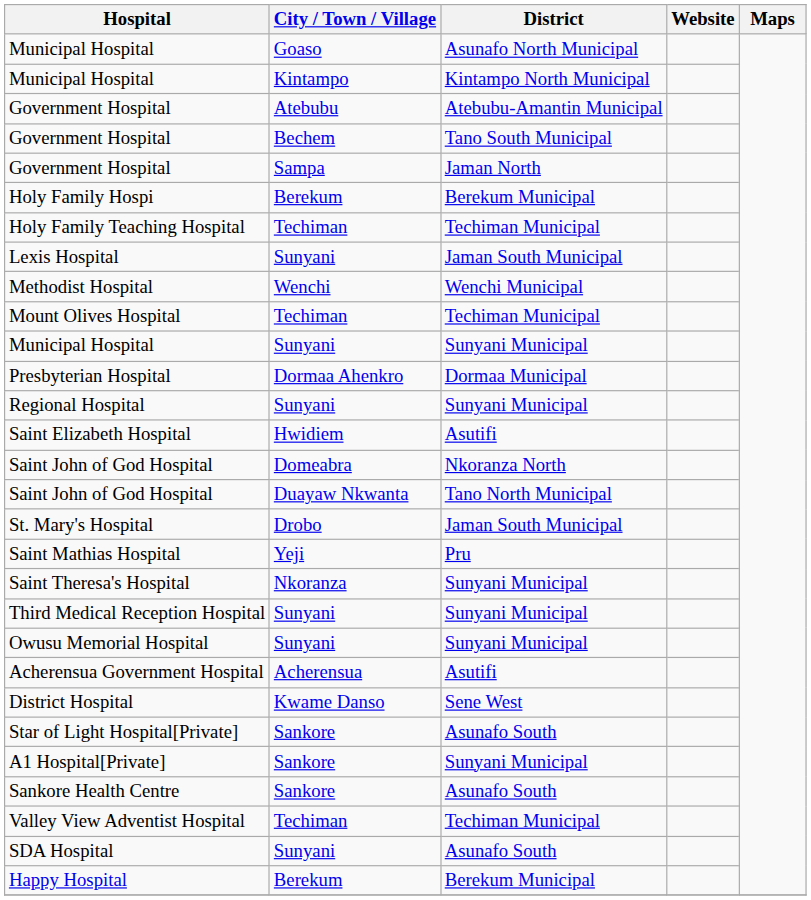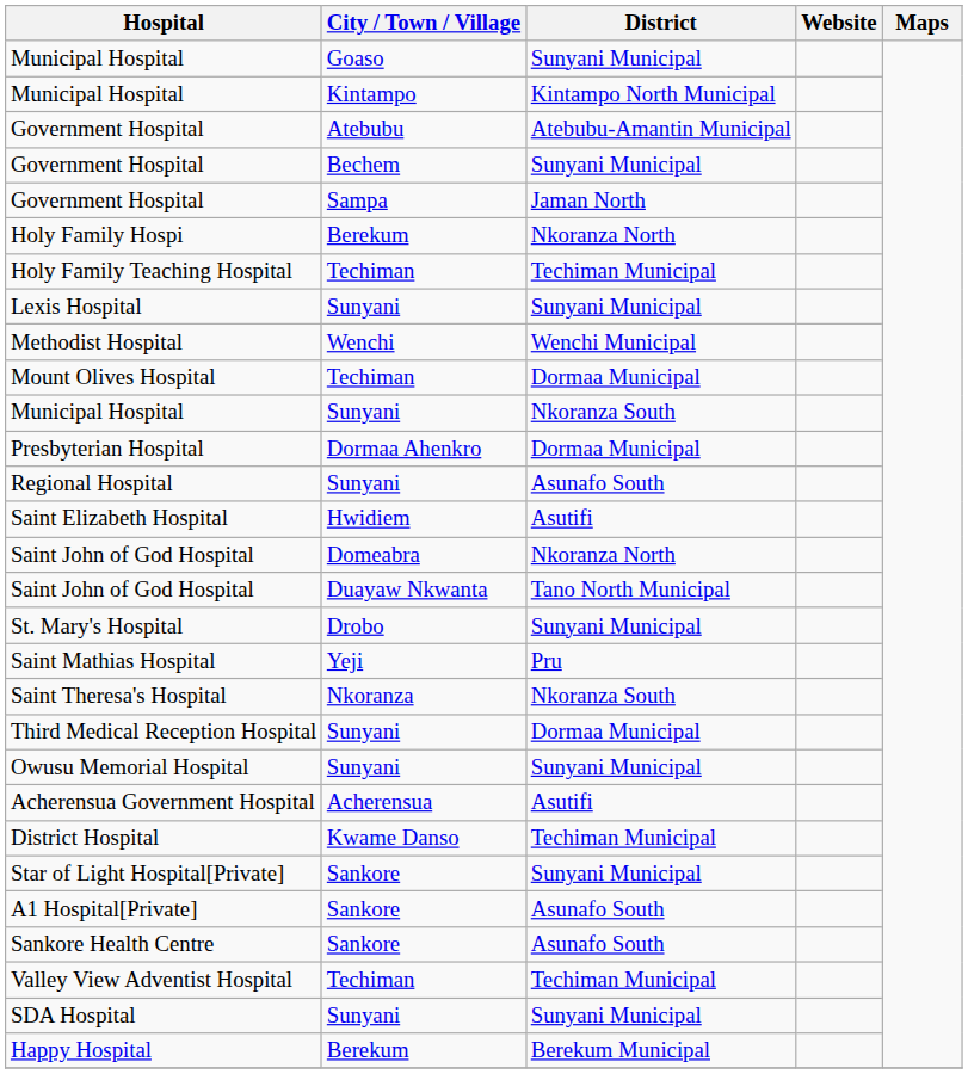 <table class="wikitable sortable">
 <tr>
 <th>Hospital</th>
 <th><a href='#'>City / Town / Village</a></th>
 <th>District</th>
 <th>Website</th>
 <th width="50">Maps</th>
 </tr>
 <tr>
 <td>Municipal Hospital</td>
 <td><a href='#'>Goaso</a></td>
-<td><a href='#'>Asunafo North Municipal</a></td>
+<td><a href='#'>Sunyani Municipal</a></td>
 <td></td>
 <td rowspan="29"></td>
 </tr>
 <tr>
 <td>Municipal Hospital</td>
 <td><a href='#'>Kintampo</a></td>
 <td><a href='#'>Kintampo North Municipal</a></td>
 <td></td>
 </tr>
 <tr>
 <td>Government Hospital</td>
 <td><a href='#'>Atebubu</a></td>
 <td><a href='#'>Atebubu-Amantin Municipal</a></td>
 <td></td>
 </tr>
 <tr>
 <td>Government Hospital</td>
 <td><a href='#'>Bechem</a></td>
-<td><a href='#'>Tano South Municipal</a></td>
+<td><a href='#'>Sunyani Municipal</a></td>
 <td></td>
 </tr>
 <tr>
 <td>Government Hospital</td>
 <td><a href='#'>Sampa</a></td>
 <td><a href='#'>Jaman North</a></td>
 <td></td>
 </tr>
 <tr>
 <td>Holy Family Hospi</td>
 <td><a href='#'>Berekum</a></td>
-<td><a href='#'>Berekum Municipal</a></td>
+<td><a href='#'>Nkoranza North</a></td>
 <td></td>
 </tr>
 <tr>
 <td>Holy Family Teaching Hospital</td>
 <td><a href='#'>Techiman</a></td>
 <td><a href='#'>Techiman Municipal</a></td>
 <td></td>
 </tr>
 <tr>
 <td>Lexis Hospital</td>
 <td><a href='#'>Sunyani</a></td>
-<td><a href='#'>Jaman South Municipal</a></td>
+<td><a href='#'>Sunyani Municipal</a></td>
 <td></td>
 </tr>
 <tr>
 <td>Methodist Hospital</td>
 <td><a href='#'>Wenchi</a></td>
 <td><a href='#'>Wenchi Municipal</a></td>
 <td></td>
 </tr>
 <tr>
 <td>Mount Olives Hospital</td>
 <td><a href='#'>Techiman</a></td>
-<td><a href='#'>Techiman Municipal</a></td>
+<td><a href='#'>Dormaa Municipal</a></td>
 <td></td>
 </tr>
 <tr>
 <td>Municipal Hospital</td>
 <td><a href='#'>Sunyani</a></td>
-<td><a href='#'>Sunyani Municipal</a></td>
+<td><a href='#'>Nkoranza South</a></td>
 <td></td>
 </tr>
 <tr>
 <td>Presbyterian Hospital</td>
 <td><a href='#'>Dormaa Ahenkro</a></td>
 <td><a href='#'>Dormaa Municipal</a></td>
 <td></td>
 </tr>
 <tr>
 <td>Regional Hospital</td>
 <td><a href='#'>Sunyani</a></td>
-<td><a href='#'>Sunyani Municipal</a></td>
+<td><a href='#'>Asunafo South</a></td>
 <td></td>
 </tr>
 <tr>
 <td>Saint Elizabeth Hospital</td>
 <td><a href='#'>Hwidiem</a></td>
 <td><a href='#'>Asutifi</a></td>
 <td></td>
 </tr>
 <tr>
 <td>Saint John of God Hospital</td>
 <td><a href='#'>Domeabra</a></td>
 <td><a href='#'>Nkoranza North</a></td>
 <td></td>
 </tr>
 <tr>
 <td>Saint John of God Hospital</td>
 <td><a href='#'>Duayaw Nkwanta</a></td>
 <td><a href='#'>Tano North Municipal</a></td>
 <td></td>
 </tr>
 <tr>
 <td>St. Mary's Hospital</td>
 <td><a href='#'>Drobo</a></td>
-<td><a href='#'>Jaman South Municipal</a></td>
+<td><a href='#'>Sunyani Municipal</a></td>
 <td></td>
 </tr>
 <tr>
 <td>Saint Mathias Hospital</td>
 <td><a href='#'>Yeji</a></td>
 <td><a href='#'>Pru</a></td>
 <td></td>
 </tr>
 <tr>
 <td>Saint Theresa's Hospital</td>
 <td><a href='#'>Nkoranza</a></td>
-<td><a href='#'>Sunyani Municipal</a></td>
+<td><a href='#'>Nkoranza South</a></td>
 <td></td>
 </tr>
 <tr>
 <td>Third Medical Reception Hospital</td>
 <td><a href='#'>Sunyani</a></td>
-<td><a href='#'>Sunyani Municipal</a></td>
+<td><a href='#'>Dormaa Municipal</a></td>
 <td></td>
 </tr>
 <tr>
 <td>Owusu Memorial Hospital</td>
 <td><a href='#'>Sunyani</a></td>
 <td><a href='#'>Sunyani Municipal</a></td>
 <td></td>
 </tr>
 <tr>
 <td>Acherensua Government Hospital</td>
 <td><a href='#'>Acherensua</a></td>
 <td><a href='#'>Asutifi</a></td>
 <td></td>
 </tr>
 <tr>
 <td>District Hospital</td>
 <td><a href='#'>Kwame Danso</a></td>
-<td><a href='#'>Sene West</a></td>
+<td><a href='#'>Techiman Municipal</a></td>
 <td></td>
 </tr>
 <tr>
 <td>Star of Light Hospital[Private]</td>
 <td><a href='#'>Sankore</a></td>
-<td><a href='#'>Asunafo South</a></td>
+<td><a href='#'>Sunyani Municipal</a></td>
 <td></td>
 </tr>
 <tr>
 <td>A1 Hospital[Private]</td>
 <td><a href='#'>Sankore</a></td>
-<td><a href='#'>Sunyani Municipal</a></td>
+<td><a href='#'>Asunafo South</a></td>
 <td></td>
 </tr>
 <tr>
 <td>Sankore Health Centre</td>
 <td><a href='#'>Sankore</a></td>
 <td><a href='#'>Asunafo South</a></td>
 <td></td>
 </tr>
 <tr>
 <td>Valley View Adventist Hospital</td>
 <td><a href='#'>Techiman</a></td>
 <td><a href='#'>Techiman Municipal</a></td>
 <td></td>
 </tr>
 <tr>
 <td>SDA Hospital</td>
 <td><a href='#'>Sunyani</a></td>
-<td><a href='#'>Asunafo South</a></td>
+<td><a href='#'>Sunyani Municipal</a></td>
 <td></td>
 </tr>
 <tr>
 <td><a href='#'>Happy Hospital</a></td>
 <td><a href='#'>Berekum</a></td>
 <td><a href='#'>Berekum Municipal</a></td>
 <td></td>
 </tr>
 <tr>
 </tr>
 </table>
